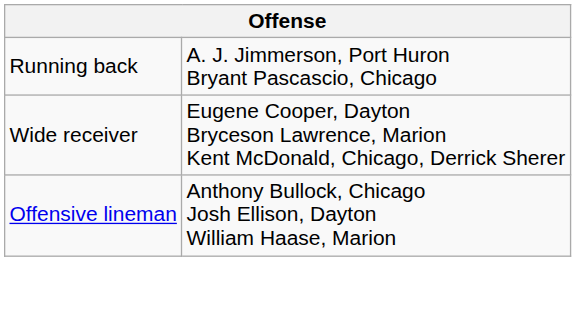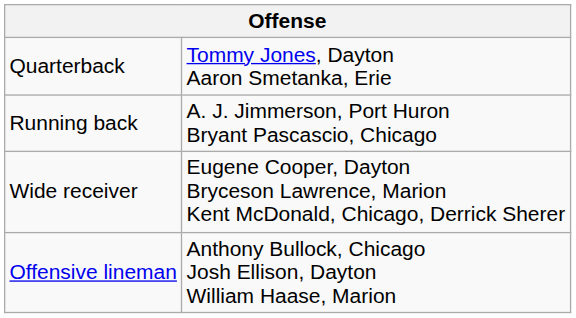 <table class="wikitable">
 <tr>
 <th colspan="2">Offense</th>
+</tr>
+<tr>
+<td>Quarterback</td>
+<td><a href='#'>Tommy Jones</a>, Dayton<br>Aaron Smetanka, Erie</td>
 </tr>
 <tr>
 <td>Running back</td>
 <td>A. J. Jimmerson, Port Huron<br>Bryant Pascascio, Chicago</td>
 </tr>
 <tr>
 <td>Wide receiver</td>
 <td>Eugene Cooper, Dayton<br>Bryceson Lawrence, Marion<br>Kent McDonald, Chicago, Derrick Sherer</td>
 </tr>
 <tr>
 <td><a href='#'>Offensive lineman</a></td>
 <td>Anthony Bullock, Chicago<br>Josh Ellison, Dayton<br>William Haase, Marion</td>
 </tr>
 </table>
